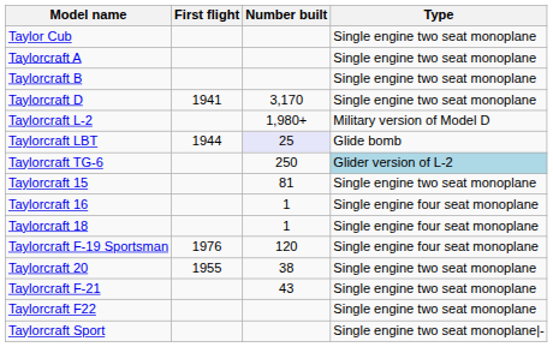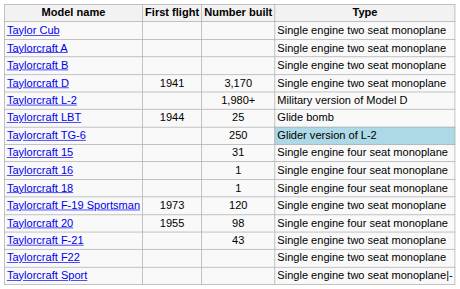 <table class="wikitable sortable">
 <tr>
 <th>Model name</th>
 <th>First flight</th>
 <th>Number built</th>
 <th>Type</th>
 </tr>
 <tr>
 <td align=left><a href='#'>Taylor Cub</a></td>
 <td align=center></td>
 <td align=center></td>
 <td align=left>Single engine two seat monoplane</td>
 </tr>
 <tr>
 <td align=left><a href='#'>Taylorcraft A</a></td>
 <td align=center></td>
 <td align=center></td>
 <td align=left>Single engine two seat monoplane</td>
 </tr>
 <tr>
 <td align=left><a href='#'>Taylorcraft B</a></td>
 <td align=center></td>
 <td align=center></td>
 <td align=left>Single engine two seat monoplane</td>
 </tr>
 <tr>
 <td align=left><a href='#'>Taylorcraft D</a></td>
 <td align=center>1941</td>
 <td align=center>3,170</td>
 <td align=left>Single engine two seat monoplane</td>
 </tr>
 <tr>
 <td align=left><a href='#'>Taylorcraft L-2</a></td>
 <td align=center></td>
 <td align=center>1,980+</td>
 <td align=left>Military version of Model D</td>
 </tr>
 <tr>
 <td align=left><a href='#'>Taylorcraft LBT</a></td>
 <td align=center>1944</td>
-<td align=center style="background: lavender;">25</td>
+<td align=center>25</td>
 <td align=left>Glide bomb</td>
 </tr>
 <tr>
 <td align=left><a href='#'>Taylorcraft TG-6</a></td>
 <td align=center></td>
 <td align=center>250</td>
 <td align=left style="background: lightblue;">Glider version of L-2</td>
 </tr>
 <tr>
 <td align=left><a href='#'>Taylorcraft 15</a></td>
 <td align=center></td>
-<td align=center>81</td>
-<td align=left>Single engine two seat monoplane</td>
+<td align=center>31</td>
+<td align=left>Single engine four seat monoplane</td>
 </tr>
 <tr>
 <td align=left><a href='#'>Taylorcraft 16</a></td>
 <td align=center></td>
 <td align=center>1</td>
 <td align=left>Single engine four seat monoplane</td>
 </tr>
 <tr>
 <td align=left><a href='#'>Taylorcraft 18</a></td>
 <td align=center></td>
 <td align=center>1</td>
 <td align=left>Single engine four seat monoplane</td>
 </tr>
 <tr>
 <td align=left><a href='#'>Taylorcraft F-19 Sportsman</a></td>
-<td align=center>1976</td>
+<td align=center>1973</td>
 <td align=center>120</td>
-<td align=left>Single engine four seat monoplane</td>
+<td align=left>Single engine two seat monoplane</td>
 </tr>
 <tr>
 <td align=left><a href='#'>Taylorcraft 20</a></td>
 <td align=center>1955</td>
-<td align=center>38</td>
-<td align=left>Single engine two seat monoplane</td>
+<td align=center>98</td>
+<td align=left>Single engine four seat monoplane</td>
 </tr>
 <tr>
 <td align=left><a href='#'>Taylorcraft F-21</a></td>
 <td align=center></td>
 <td align=center>43</td>
 <td align=left>Single engine two seat monoplane</td>
 </tr>
 <tr>
 <td align=left><a href='#'>Taylorcraft F22</a></td>
 <td align=center></td>
 <td align=center></td>
 <td align=left>Single engine two seat monoplane</td>
 </tr>
 <tr>
 <td align=left><a href='#'>Taylorcraft Sport</a></td>
 <td align=center></td>
 <td align=center></td>
 <td align=left>Single engine two seat monoplane|-</td>
 </tr>
 </table>
